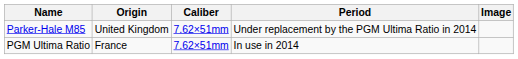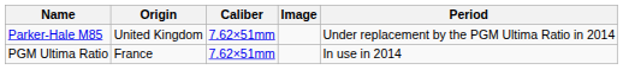 <table class="wikitable mw-collapsible mw-collapsed">
 <tr>
 <th>Name</th>
 <th>Origin</th>
 <th>Caliber</th>
+<th>Image</th>
 <th>Period</th>
-<th>Image</th>
 </tr>
 <tr>
 <td><a href='#'>Parker-Hale M85</a></td>
 <td>United Kingdom</td>
 <td><a href='#'>7.62×51mm</a></td>
+<td></td>
 <td>Under replacement by the PGM Ultima Ratio in 2014</td>
-<td></td>
 </tr>
 <tr>
 <td>PGM Ultima Ratio</td>
 <td>France</td>
 <td><a href='#'>7.62×51mm</a></td>
+<td></td>
 <td>In use in 2014</td>
-<td></td>
 </tr>
 </table>
